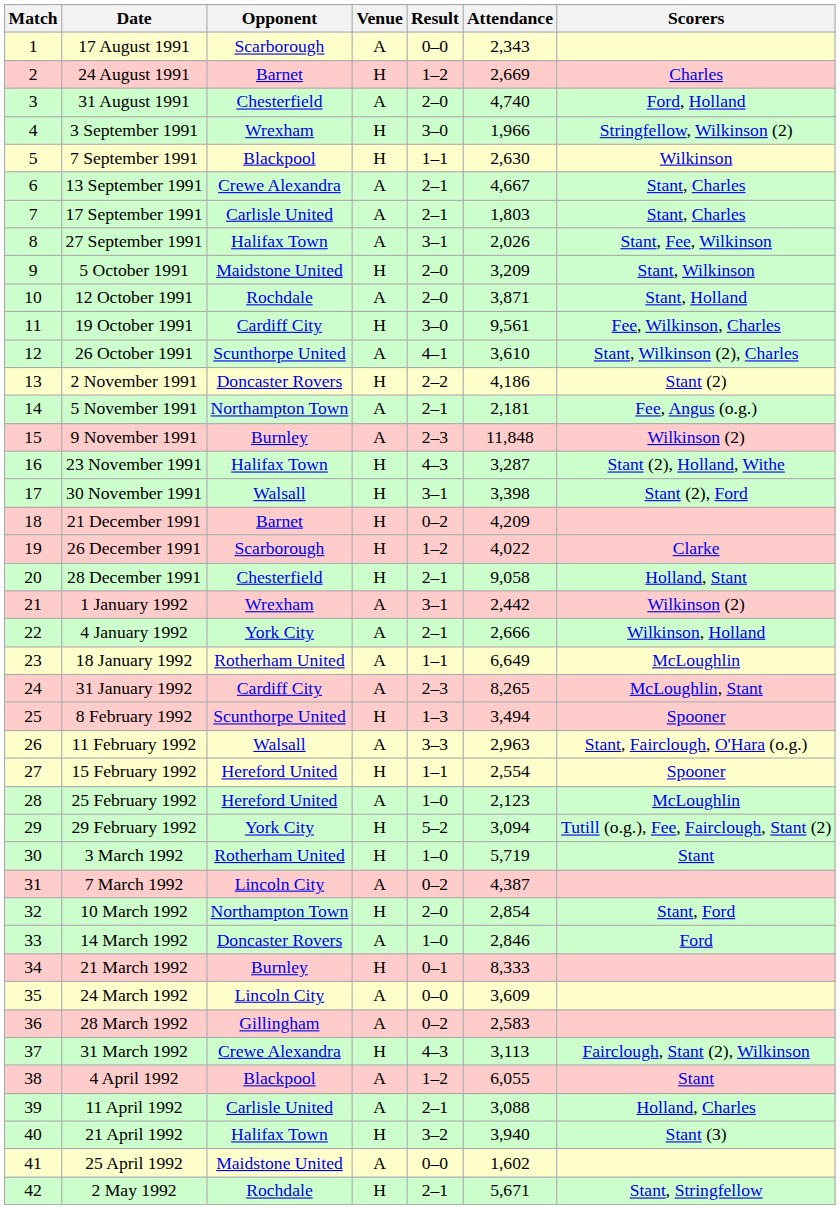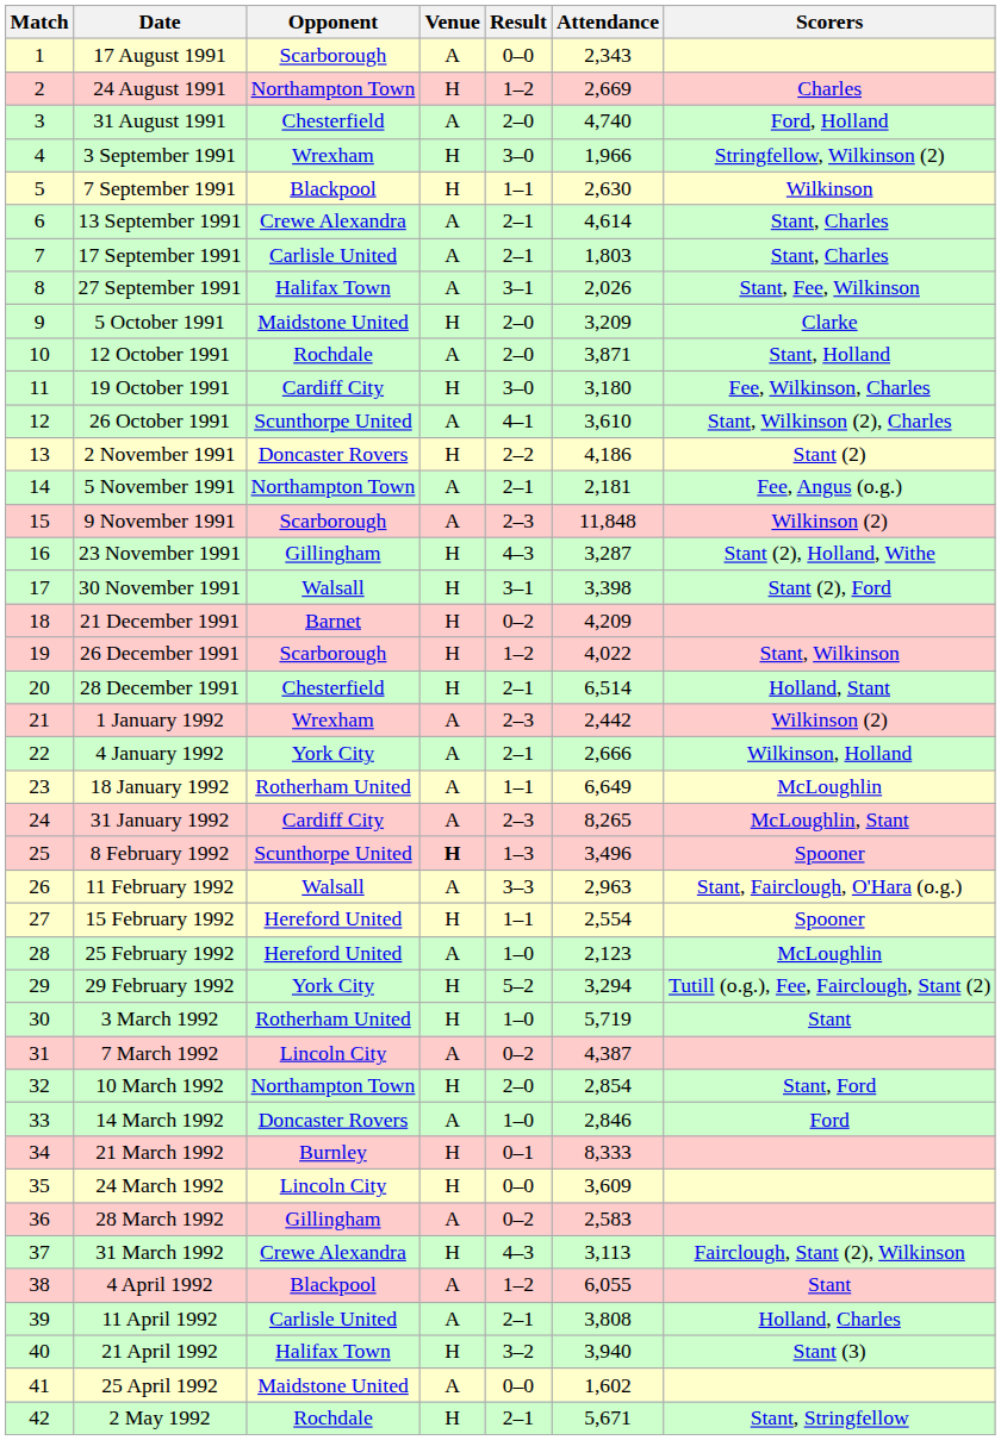 <table class="wikitable" style="font-size:100%; text-align:center">
 <tr>
 <th>Match</th>
 <th>Date</th>
 <th>Opponent</th>
 <th>Venue</th>
 <th>Result</th>
 <th>Attendance</th>
 <th>Scorers</th>
 </tr>
 <tr style="background: #FFFFCC;">
 <td>1</td>
 <td>17 August 1991</td>
 <td><a href='#'>Scarborough</a></td>
 <td>A</td>
 <td>0–0</td>
 <td>2,343</td>
 <td></td>
 </tr>
 <tr style="background: #FFCCCC;">
 <td>2</td>
 <td>24 August 1991</td>
-<td><a href='#'>Barnet</a></td>
+<td><a href='#'>Northampton Town</a></td>
 <td>H</td>
 <td>1–2</td>
 <td>2,669</td>
 <td><a href='#'>Charles</a></td>
 </tr>
 <tr style="background: #CCFFCC;">
 <td>3</td>
 <td>31 August 1991</td>
 <td><a href='#'>Chesterfield</a></td>
 <td>A</td>
 <td>2–0</td>
 <td>4,740</td>
 <td><a href='#'>Ford</a>, <a href='#'>Holland</a></td>
 </tr>
 <tr style="background: #CCFFCC;">
 <td>4</td>
 <td>3 September 1991</td>
 <td><a href='#'>Wrexham</a></td>
 <td>H</td>
 <td>3–0</td>
 <td>1,966</td>
 <td><a href='#'>Stringfellow</a>, <a href='#'>Wilkinson</a> (2)</td>
 </tr>
 <tr style="background: #FFFFCC;">
 <td>5</td>
 <td>7 September 1991</td>
 <td><a href='#'>Blackpool</a></td>
 <td>H</td>
 <td>1–1</td>
 <td>2,630</td>
 <td><a href='#'>Wilkinson</a></td>
 </tr>
 <tr style="background: #CCFFCC;">
 <td>6</td>
 <td>13 September 1991</td>
 <td><a href='#'>Crewe Alexandra</a></td>
 <td>A</td>
 <td>2–1</td>
-<td>4,667</td>
+<td>4,614</td>
 <td><a href='#'>Stant</a>, <a href='#'>Charles</a></td>
 </tr>
 <tr style="background: #CCFFCC;">
 <td>7</td>
 <td>17 September 1991</td>
 <td><a href='#'>Carlisle United</a></td>
 <td>A</td>
 <td>2–1</td>
 <td>1,803</td>
 <td><a href='#'>Stant</a>, <a href='#'>Charles</a></td>
 </tr>
 <tr style="background: #CCFFCC;">
 <td>8</td>
 <td>27 September 1991</td>
 <td><a href='#'>Halifax Town</a></td>
 <td>A</td>
 <td>3–1</td>
 <td>2,026</td>
 <td><a href='#'>Stant</a>, <a href='#'>Fee</a>, <a href='#'>Wilkinson</a></td>
 </tr>
 <tr style="background: #CCFFCC;">
 <td>9</td>
 <td>5 October 1991</td>
 <td><a href='#'>Maidstone United</a></td>
 <td>H</td>
 <td>2–0</td>
 <td>3,209</td>
-<td><a href='#'>Stant</a>, <a href='#'>Wilkinson</a></td>
+<td><a href='#'>Clarke</a></td>
 </tr>
 <tr style="background: #CCFFCC;">
 <td>10</td>
 <td>12 October 1991</td>
 <td><a href='#'>Rochdale</a></td>
 <td>A</td>
 <td>2–0</td>
 <td>3,871</td>
 <td><a href='#'>Stant</a>, <a href='#'>Holland</a></td>
 </tr>
 <tr style="background: #CCFFCC;">
 <td>11</td>
 <td>19 October 1991</td>
 <td><a href='#'>Cardiff City</a></td>
 <td>H</td>
 <td>3–0</td>
-<td>9,561</td>
+<td>3,180</td>
 <td><a href='#'>Fee</a>, <a href='#'>Wilkinson</a>, <a href='#'>Charles</a></td>
 </tr>
 <tr style="background: #CCFFCC;">
 <td>12</td>
 <td>26 October 1991</td>
 <td><a href='#'>Scunthorpe United</a></td>
 <td>A</td>
 <td>4–1</td>
 <td>3,610</td>
 <td><a href='#'>Stant</a>, <a href='#'>Wilkinson</a> (2), <a href='#'>Charles</a></td>
 </tr>
 <tr style="background: #FFFFCC;">
 <td>13</td>
 <td>2 November 1991</td>
 <td><a href='#'>Doncaster Rovers</a></td>
 <td>H</td>
 <td>2–2</td>
 <td>4,186</td>
 <td><a href='#'>Stant</a> (2)</td>
 </tr>
 <tr style="background: #CCFFCC;">
 <td>14</td>
 <td>5 November 1991</td>
 <td><a href='#'>Northampton Town</a></td>
 <td>A</td>
 <td>2–1</td>
 <td>2,181</td>
 <td><a href='#'>Fee</a>, <a href='#'>Angus</a> (o.g.)</td>
 </tr>
 <tr style="background: #FFCCCC;">
 <td>15</td>
 <td>9 November 1991</td>
-<td><a href='#'>Burnley</a></td>
+<td><a href='#'>Scarborough</a></td>
 <td>A</td>
 <td>2–3</td>
 <td>11,848</td>
 <td><a href='#'>Wilkinson</a> (2)</td>
 </tr>
 <tr style="background: #CCFFCC;">
 <td>16</td>
 <td>23 November 1991</td>
-<td><a href='#'>Halifax Town</a></td>
+<td><a href='#'>Gillingham</a></td>
 <td>H</td>
 <td>4–3</td>
 <td>3,287</td>
 <td><a href='#'>Stant</a> (2), <a href='#'>Holland</a>, <a href='#'>Withe</a></td>
 </tr>
 <tr style="background: #CCFFCC;">
 <td>17</td>
 <td>30 November 1991</td>
 <td><a href='#'>Walsall</a></td>
 <td>H</td>
 <td>3–1</td>
 <td>3,398</td>
 <td><a href='#'>Stant</a> (2), <a href='#'>Ford</a></td>
 </tr>
 <tr style="background: #FFCCCC;">
 <td>18</td>
 <td>21 December 1991</td>
 <td><a href='#'>Barnet</a></td>
 <td>H</td>
 <td>0–2</td>
 <td>4,209</td>
 <td></td>
 </tr>
 <tr style="background: #FFCCCC;">
 <td>19</td>
 <td>26 December 1991</td>
 <td><a href='#'>Scarborough</a></td>
 <td>H</td>
 <td>1–2</td>
 <td>4,022</td>
-<td><a href='#'>Clarke</a></td>
+<td><a href='#'>Stant</a>, <a href='#'>Wilkinson</a></td>
 </tr>
 <tr style="background: #CCFFCC;">
 <td>20</td>
 <td>28 December 1991</td>
 <td><a href='#'>Chesterfield</a></td>
 <td>H</td>
 <td>2–1</td>
-<td>9,058</td>
+<td>6,514</td>
 <td><a href='#'>Holland</a>, <a href='#'>Stant</a></td>
 </tr>
 <tr style="background: #FFCCCC;">
 <td>21</td>
 <td>1 January 1992</td>
 <td><a href='#'>Wrexham</a></td>
 <td>A</td>
-<td>3–1</td>
+<td>2–3</td>
 <td>2,442</td>
 <td><a href='#'>Wilkinson</a> (2)</td>
 </tr>
 <tr style="background: #CCFFCC;">
 <td>22</td>
 <td>4 January 1992</td>
 <td><a href='#'>York City</a></td>
 <td>A</td>
 <td>2–1</td>
 <td>2,666</td>
 <td><a href='#'>Wilkinson</a>, <a href='#'>Holland</a></td>
 </tr>
 <tr style="background: #FFFFCC;">
 <td>23</td>
 <td>18 January 1992</td>
 <td><a href='#'>Rotherham United</a></td>
 <td>A</td>
 <td>1–1</td>
 <td>6,649</td>
 <td><a href='#'>McLoughlin</a></td>
 </tr>
 <tr style="background: #FFCCCC;">
 <td>24</td>
 <td>31 January 1992</td>
 <td><a href='#'>Cardiff City</a></td>
 <td>A</td>
 <td>2–3</td>
 <td>8,265</td>
 <td><a href='#'>McLoughlin</a>, <a href='#'>Stant</a></td>
 </tr>
 <tr style="background: #FFCCCC;">
 <td>25</td>
 <td>8 February 1992</td>
 <td><a href='#'>Scunthorpe United</a></td>
-<td>H</td>
+<td><strong>H</strong></td>
 <td>1–3</td>
-<td>3,494</td>
+<td>3,496</td>
 <td><a href='#'>Spooner</a></td>
 </tr>
 <tr style="background: #FFFFCC;">
 <td>26</td>
 <td>11 February 1992</td>
 <td><a href='#'>Walsall</a></td>
 <td>A</td>
 <td>3–3</td>
 <td>2,963</td>
 <td><a href='#'>Stant</a>, <a href='#'>Fairclough</a>, <a href='#'>O'Hara</a> (o.g.)</td>
 </tr>
 <tr style="background: #FFFFCC;">
 <td>27</td>
 <td>15 February 1992</td>
 <td><a href='#'>Hereford United</a></td>
 <td>H</td>
 <td>1–1</td>
 <td>2,554</td>
 <td><a href='#'>Spooner</a></td>
 </tr>
 <tr style="background: #CCFFCC;">
 <td>28</td>
 <td>25 February 1992</td>
 <td><a href='#'>Hereford United</a></td>
 <td>A</td>
 <td>1–0</td>
 <td>2,123</td>
 <td><a href='#'>McLoughlin</a></td>
 </tr>
 <tr style="background: #CCFFCC;">
 <td>29</td>
 <td>29 February 1992</td>
 <td><a href='#'>York City</a></td>
 <td>H</td>
 <td>5–2</td>
-<td>3,094</td>
+<td>3,294</td>
 <td><a href='#'>Tutill</a> (o.g.), <a href='#'>Fee</a>, <a href='#'>Fairclough</a>, <a href='#'>Stant</a> (2)</td>
 </tr>
 <tr style="background: #CCFFCC;">
 <td>30</td>
 <td>3 March 1992</td>
 <td><a href='#'>Rotherham United</a></td>
 <td>H</td>
 <td>1–0</td>
 <td>5,719</td>
 <td><a href='#'>Stant</a></td>
 </tr>
 <tr style="background: #FFCCCC;">
 <td>31</td>
 <td>7 March 1992</td>
 <td><a href='#'>Lincoln City</a></td>
 <td>A</td>
 <td>0–2</td>
 <td>4,387</td>
 <td></td>
 </tr>
 <tr style="background: #CCFFCC;">
 <td>32</td>
 <td>10 March 1992</td>
 <td><a href='#'>Northampton Town</a></td>
 <td>H</td>
 <td>2–0</td>
 <td>2,854</td>
 <td><a href='#'>Stant</a>, <a href='#'>Ford</a></td>
 </tr>
 <tr style="background: #CCFFCC;">
 <td>33</td>
 <td>14 March 1992</td>
 <td><a href='#'>Doncaster Rovers</a></td>
 <td>A</td>
 <td>1–0</td>
 <td>2,846</td>
 <td><a href='#'>Ford</a></td>
 </tr>
 <tr style="background: #FFCCCC;">
 <td>34</td>
 <td>21 March 1992</td>
 <td><a href='#'>Burnley</a></td>
 <td>H</td>
 <td>0–1</td>
 <td>8,333</td>
 <td></td>
 </tr>
 <tr style="background: #FFFFCC;">
 <td>35</td>
 <td>24 March 1992</td>
 <td><a href='#'>Lincoln City</a></td>
-<td>A</td>
+<td>H</td>
 <td>0–0</td>
 <td>3,609</td>
 <td></td>
 </tr>
 <tr style="background: #FFCCCC;">
 <td>36</td>
 <td>28 March 1992</td>
 <td><a href='#'>Gillingham</a></td>
 <td>A</td>
 <td>0–2</td>
 <td>2,583</td>
 <td></td>
 </tr>
 <tr style="background: #CCFFCC;">
 <td>37</td>
 <td>31 March 1992</td>
 <td><a href='#'>Crewe Alexandra</a></td>
 <td>H</td>
 <td>4–3</td>
 <td>3,113</td>
 <td><a href='#'>Fairclough</a>, <a href='#'>Stant</a> (2), <a href='#'>Wilkinson</a></td>
 </tr>
 <tr style="background: #FFCCCC;">
 <td>38</td>
 <td>4 April 1992</td>
 <td><a href='#'>Blackpool</a></td>
 <td>A</td>
 <td>1–2</td>
 <td>6,055</td>
 <td><a href='#'>Stant</a></td>
 </tr>
 <tr style="background: #CCFFCC;">
 <td>39</td>
 <td>11 April 1992</td>
 <td><a href='#'>Carlisle United</a></td>
 <td>A</td>
 <td>2–1</td>
-<td>3,088</td>
+<td>3,808</td>
 <td><a href='#'>Holland</a>, <a href='#'>Charles</a></td>
 </tr>
 <tr style="background: #CCFFCC;">
 <td>40</td>
 <td>21 April 1992</td>
 <td><a href='#'>Halifax Town</a></td>
 <td>H</td>
 <td>3–2</td>
 <td>3,940</td>
 <td><a href='#'>Stant</a> (3)</td>
 </tr>
 <tr style="background: #FFFFCC;">
 <td>41</td>
 <td>25 April 1992</td>
 <td><a href='#'>Maidstone United</a></td>
 <td>A</td>
 <td>0–0</td>
 <td>1,602</td>
 <td></td>
 </tr>
 <tr style="background: #CCFFCC;">
 <td>42</td>
 <td>2 May 1992</td>
 <td><a href='#'>Rochdale</a></td>
 <td>H</td>
 <td>2–1</td>
 <td>5,671</td>
 <td><a href='#'>Stant</a>, <a href='#'>Stringfellow</a></td>
 </tr>
 </table>
